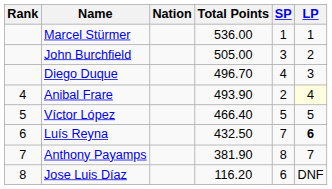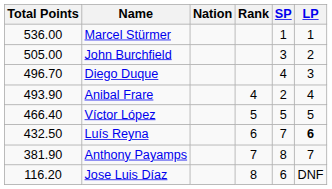 <table class="wikitable sortable">
 <tr>
-<th>Rank</th>
+<th>Total Points</th>
 <th>Name</th>
 <th>Nation</th>
-<th>Total Points</th>
+<th>Rank</th>
 <th><a href='#'>SP</a></th>
 <th><a href='#'>LP</a></th>
 </tr>
 <tr>
-<td align="center"></td>
+<td align="center">536.00</td>
 <td><a href='#'>Marcel Stürmer</a></td>
 <td></td>
-<td align="center">536.00</td>
+<td align="center"></td>
 <td align="center">1</td>
 <td align="center">1</td>
 </tr>
 <tr>
-<td align="center"></td>
+<td align="center">505.00</td>
 <td><a href='#'>John Burchfield</a></td>
 <td></td>
-<td align="center">505.00</td>
+<td align="center"></td>
 <td align="center">3</td>
 <td align="center">2</td>
 </tr>
 <tr>
-<td align="center"></td>
+<td align="center">496.70</td>
 <td><a href='#'>Diego Duque</a></td>
 <td></td>
-<td align="center">496.70</td>
+<td align="center"></td>
 <td align="center">4</td>
 <td align="center">3</td>
 </tr>
 <tr>
-<td align="center">4</td>
+<td align="center">493.90</td>
 <td><a href='#'>Anibal Frare</a></td>
 <td></td>
-<td align="center">493.90</td>
+<td align="center">4</td>
 <td align="center">2</td>
-<td align="center" style="background: lightyellow;">4</td>
+<td align="center">4</td>
 </tr>
 <tr>
-<td align="center">5</td>
+<td align="center">466.40</td>
 <td><a href='#'>Víctor López</a></td>
 <td></td>
-<td align="center">466.40</td>
+<td align="center">5</td>
 <td align="center">5</td>
 <td align="center">5</td>
 </tr>
 <tr>
-<td align="center">6</td>
+<td align="center">432.50</td>
 <td><a href='#'>Luís Reyna</a></td>
 <td></td>
-<td align="center">432.50</td>
+<td align="center">6</td>
 <td align="center">7</td>
 <td align="center"><strong>6</strong></td>
 </tr>
 <tr>
-<td align="center">7</td>
+<td align="center">381.90</td>
 <td><a href='#'>Anthony Payamps</a></td>
 <td></td>
-<td align="center">381.90</td>
+<td align="center">7</td>
 <td align="center">8</td>
 <td align="center">7</td>
 </tr>
 <tr>
-<td align=center>8</td>
+<td align="center">116.20</td>
 <td><a href='#'>Jose Luis Díaz</a></td>
 <td></td>
-<td align="center">116.20</td>
+<td align=center>8</td>
 <td align="center">6</td>
 <td align="center">DNF</td>
 </tr>
 </table>
